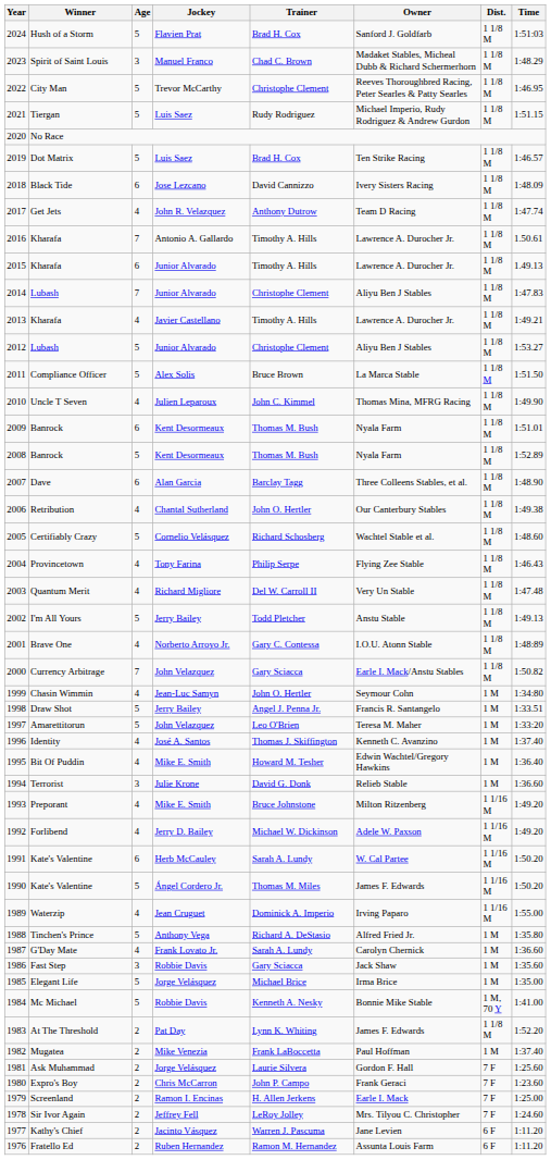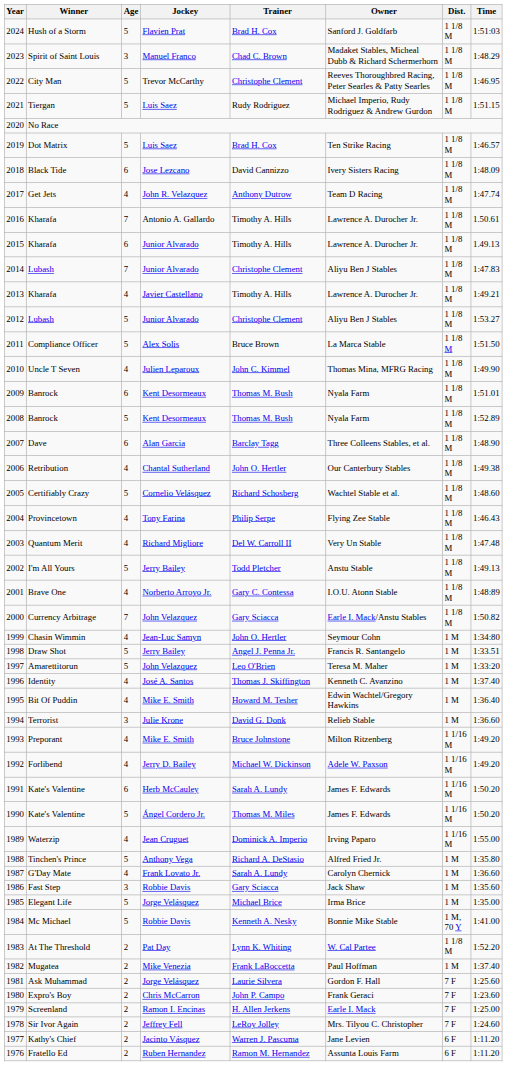 <table class="wikitable sortable" style="font-size:90%">
 <tr>
 <th width="10px">Year<br></th>
 <th width="150px">Winner<br></th>
 <th width="15px">Age<br></th>
 <th width="140px">Jockey<br></th>
 <th width="150px">Trainer<br></th>
 <th width="185px">Owner<br></th>
 <th width="40px">Dist.</th>
 <th>Time<br></th>
 </tr>
 <tr>
 <td>2024</td>
 <td>Hush of a Storm</td>
 <td>5</td>
 <td><a href='#'>Flavien Prat</a></td>
 <td><a href='#'>Brad H. Cox</a></td>
 <td>Sanford J. Goldfarb</td>
 <td>1 1/8 M</td>
 <td>1:51:03</td>
 </tr>
 <tr>
 <td>2023</td>
 <td>Spirit of Saint Louis</td>
 <td>3</td>
 <td><a href='#'>Manuel Franco</a></td>
 <td><a href='#'>Chad C. Brown</a></td>
 <td>Madaket Stables, Micheal Dubb & Richard Schermerhorn</td>
 <td>1 1/8 M</td>
 <td>1:48.29</td>
 </tr>
 <tr>
 <td>2022</td>
 <td>City Man</td>
 <td>5</td>
 <td>Trevor McCarthy</td>
 <td><a href='#'>Christophe Clement</a></td>
 <td>Reeves Thoroughbred Racing, Peter Searles & Patty Searles</td>
 <td>1 1/8 M</td>
 <td>1:46.95</td>
 </tr>
 <tr>
 <td>2021</td>
 <td>Tiergan</td>
 <td>5</td>
 <td><a href='#'>Luis Saez</a></td>
 <td>Rudy Rodriguez</td>
 <td>Michael Imperio, Rudy Rodriguez & Andrew Gurdon</td>
 <td>1 1/8 M</td>
 <td>1:51.15</td>
 </tr>
 <tr>
 <td>2020</td>
 <td colspan="7">No Race</td>
 </tr>
 <tr>
 <td>2019</td>
 <td>Dot Matrix</td>
 <td>5</td>
 <td><a href='#'>Luis Saez</a></td>
 <td><a href='#'>Brad H. Cox</a></td>
 <td>Ten Strike Racing</td>
 <td>1 1/8 M</td>
 <td>1:46.57</td>
 </tr>
 <tr>
 <td>2018</td>
 <td>Black Tide</td>
 <td>6</td>
 <td><a href='#'>Jose Lezcano</a></td>
 <td>David Cannizzo</td>
 <td>Ivery Sisters Racing</td>
 <td>1 1/8 M</td>
 <td>1:48.09</td>
 </tr>
 <tr>
 <td>2017</td>
 <td>Get Jets</td>
 <td>4</td>
 <td><a href='#'>John R. Velazquez</a></td>
 <td><a href='#'>Anthony Dutrow</a></td>
 <td>Team D Racing</td>
 <td>1 1/8 M</td>
 <td>1:47.74</td>
 </tr>
 <tr>
 <td>2016</td>
 <td>Kharafa</td>
 <td>7</td>
 <td>Antonio A. Gallardo</td>
 <td>Timothy A. Hills</td>
 <td>Lawrence A. Durocher Jr.</td>
 <td>1 1/8 M</td>
 <td>1.50.61</td>
 </tr>
 <tr>
 <td>2015</td>
 <td>Kharafa</td>
 <td>6</td>
 <td><a href='#'>Junior Alvarado</a></td>
 <td>Timothy A. Hills</td>
 <td>Lawrence A. Durocher Jr.</td>
 <td>1 1/8 M</td>
 <td>1.49.13</td>
 </tr>
 <tr>
 <td>2014</td>
 <td><a href='#'>Lubash</a></td>
 <td>7</td>
 <td><a href='#'>Junior Alvarado</a></td>
 <td><a href='#'>Christophe Clement</a></td>
 <td>Aliyu Ben J Stables</td>
 <td>1 1/8 M</td>
 <td>1:47.83</td>
 </tr>
 <tr>
 <td>2013</td>
 <td>Kharafa</td>
 <td>4</td>
 <td><a href='#'>Javier Castellano</a></td>
 <td>Timothy A. Hills</td>
 <td>Lawrence A. Durocher Jr.</td>
 <td>1 1/8 M</td>
 <td>1:49.21</td>
 </tr>
 <tr>
 <td>2012</td>
 <td><a href='#'>Lubash</a></td>
 <td>5</td>
 <td><a href='#'>Junior Alvarado</a></td>
 <td><a href='#'>Christophe Clement</a></td>
 <td>Aliyu Ben J Stables</td>
 <td>1 1/8 M</td>
 <td>1:53.27</td>
 </tr>
 <tr>
 <td>2011</td>
 <td>Compliance Officer</td>
 <td>5</td>
 <td><a href='#'>Alex Solis</a></td>
 <td>Bruce Brown</td>
 <td>La Marca Stable</td>
 <td>1 1/8 <a href='#'>M</a></td>
 <td>1:51.50</td>
 </tr>
 <tr>
 <td>2010</td>
 <td>Uncle T Seven</td>
 <td>4</td>
 <td><a href='#'>Julien Leparoux</a></td>
 <td><a href='#'>John C. Kimmel</a></td>
 <td>Thomas Mina, MFRG Racing</td>
 <td>1 1/8 M</td>
 <td>1:49.90</td>
 </tr>
 <tr>
 <td>2009</td>
 <td>Banrock</td>
 <td>6</td>
 <td><a href='#'>Kent Desormeaux</a></td>
 <td><a href='#'>Thomas M. Bush</a></td>
 <td>Nyala Farm</td>
 <td>1 1/8 M</td>
 <td>1:51.01</td>
 </tr>
 <tr>
 <td>2008</td>
 <td>Banrock</td>
 <td>5</td>
 <td><a href='#'>Kent Desormeaux</a></td>
 <td><a href='#'>Thomas M. Bush</a></td>
 <td>Nyala Farm</td>
 <td>1 1/8 M</td>
 <td>1:52.89</td>
 </tr>
 <tr>
 <td>2007</td>
 <td>Dave</td>
 <td>6</td>
 <td><a href='#'>Alan Garcia</a></td>
 <td><a href='#'>Barclay Tagg</a></td>
 <td>Three Colleens Stables, et al.</td>
 <td>1 1/8 M</td>
 <td>1:48.90</td>
 </tr>
 <tr>
 <td>2006</td>
 <td>Retribution</td>
 <td>4</td>
 <td><a href='#'>Chantal Sutherland</a></td>
 <td><a href='#'>John O. Hertler</a></td>
 <td>Our Canterbury Stables</td>
 <td>1 1/8 M</td>
 <td>1:49.38</td>
 </tr>
 <tr>
 <td>2005</td>
 <td>Certifiably Crazy</td>
 <td>5</td>
 <td><a href='#'>Cornelio Velásquez</a></td>
 <td><a href='#'>Richard Schosberg</a></td>
 <td>Wachtel Stable et al.</td>
 <td>1 1/8 M</td>
 <td>1:48.60</td>
 </tr>
 <tr>
 <td>2004</td>
 <td>Provincetown</td>
 <td>4</td>
 <td><a href='#'>Tony Farina</a></td>
 <td><a href='#'>Philip Serpe</a></td>
 <td>Flying Zee Stable</td>
 <td>1 1/8 M</td>
 <td>1:46.43</td>
 </tr>
 <tr>
 <td>2003</td>
 <td>Quantum Merit</td>
 <td>4</td>
 <td><a href='#'>Richard Migliore</a></td>
 <td><a href='#'>Del W. Carroll II</a></td>
 <td>Very Un Stable</td>
 <td>1 1/8 M</td>
 <td>1:47.48</td>
 </tr>
 <tr>
 <td>2002</td>
 <td>I'm All Yours</td>
 <td>5</td>
 <td><a href='#'>Jerry Bailey</a></td>
 <td><a href='#'>Todd Pletcher</a></td>
 <td>Anstu Stable</td>
 <td>1 1/8 M</td>
 <td>1:49.13</td>
 </tr>
 <tr>
 <td>2001</td>
 <td>Brave One</td>
 <td>4</td>
 <td><a href='#'>Norberto Arroyo Jr.</a></td>
 <td><a href='#'>Gary C. Contessa</a></td>
 <td>I.O.U. Atonn Stable</td>
 <td>1 1/8 M</td>
 <td>1:48:89</td>
 </tr>
 <tr>
 <td>2000</td>
 <td>Currency Arbitrage</td>
 <td>7</td>
 <td><a href='#'>John Velazquez</a></td>
 <td><a href='#'>Gary Sciacca</a></td>
 <td><a href='#'>Earle I. Mack</a>/Anstu Stables</td>
 <td>1 1/8 M</td>
 <td>1:50.82</td>
 </tr>
 <tr>
 <td>1999</td>
 <td>Chasin Wimmin</td>
 <td>4</td>
 <td><a href='#'>Jean-Luc Samyn</a></td>
 <td><a href='#'>John O. Hertler</a></td>
 <td>Seymour Cohn</td>
 <td>1 M</td>
 <td>1:34:80</td>
 </tr>
 <tr>
 <td>1998</td>
 <td>Draw Shot</td>
 <td>5</td>
 <td><a href='#'>Jerry Bailey</a></td>
 <td><a href='#'>Angel J. Penna Jr.</a></td>
 <td>Francis R. Santangelo</td>
 <td>1 M</td>
 <td>1:33.51</td>
 </tr>
 <tr>
 <td>1997</td>
 <td>Amarettitorun</td>
 <td>5</td>
 <td><a href='#'>John Velazquez</a></td>
 <td><a href='#'>Leo O'Brien</a></td>
 <td>Teresa M. Maher</td>
 <td>1 M</td>
 <td>1:33:20</td>
 </tr>
 <tr>
 <td>1996</td>
 <td>Identity</td>
 <td>4</td>
 <td><a href='#'>José A. Santos</a></td>
 <td><a href='#'>Thomas J. Skiffington</a></td>
 <td>Kenneth C. Avanzino</td>
 <td>1 M</td>
 <td>1:37.40</td>
 </tr>
 <tr>
 <td>1995</td>
 <td>Bit Of Puddin</td>
 <td>4</td>
 <td><a href='#'>Mike E. Smith</a></td>
 <td><a href='#'>Howard M. Tesher</a></td>
 <td>Edwin Wachtel/Gregory Hawkins</td>
 <td>1 M</td>
 <td>1:36.40</td>
 </tr>
 <tr>
 <td>1994</td>
 <td>Terrorist</td>
 <td>3</td>
 <td><a href='#'>Julie Krone</a></td>
 <td><a href='#'>David G. Donk</a></td>
 <td>Relieb Stable</td>
 <td>1 M</td>
 <td>1:36.60</td>
 </tr>
 <tr>
 <td>1993</td>
 <td>Preporant</td>
 <td>4</td>
 <td><a href='#'>Mike E. Smith</a></td>
 <td><a href='#'>Bruce Johnstone</a></td>
 <td>Milton Ritzenberg</td>
 <td>1 1/16 M</td>
 <td>1:49.20</td>
 </tr>
 <tr>
 <td>1992</td>
 <td>Forlibend</td>
 <td>4</td>
 <td><a href='#'>Jerry D. Bailey</a></td>
 <td><a href='#'>Michael W. Dickinson</a></td>
 <td><a href='#'>Adele W. Paxson</a></td>
 <td>1 1/16 M</td>
 <td>1:49.20</td>
 </tr>
 <tr>
 <td>1991</td>
 <td>Kate's Valentine</td>
 <td>6</td>
 <td><a href='#'>Herb McCauley</a></td>
 <td><a href='#'>Sarah A. Lundy</a></td>
-<td><a href='#'>W. Cal Partee</a></td>
+<td>James F. Edwards</td>
 <td>1 1/16 M</td>
 <td>1:50.20</td>
 </tr>
 <tr>
 <td>1990</td>
 <td>Kate's Valentine</td>
 <td>5</td>
 <td><a href='#'>Ángel Cordero Jr.</a></td>
 <td><a href='#'>Thomas M. Miles</a></td>
 <td>James F. Edwards</td>
 <td>1 1/16 M</td>
 <td>1:50.20</td>
 </tr>
 <tr>
 <td>1989</td>
 <td>Waterzip</td>
 <td>4</td>
 <td><a href='#'>Jean Cruguet</a></td>
 <td><a href='#'>Dominick A. Imperio</a></td>
 <td>Irving Paparo</td>
 <td>1 1/16 M</td>
 <td>1:55.00</td>
 </tr>
 <tr>
 <td>1988</td>
 <td>Tinchen's Prince</td>
 <td>5</td>
 <td><a href='#'>Anthony Vega</a></td>
 <td><a href='#'>Richard A. DeStasio</a></td>
 <td>Alfred Fried Jr.</td>
 <td>1 M</td>
 <td>1:35.80</td>
 </tr>
 <tr>
 <td>1987</td>
 <td>G'Day Mate</td>
 <td>4</td>
 <td><a href='#'>Frank Lovato Jr.</a></td>
 <td><a href='#'>Sarah A. Lundy</a></td>
 <td>Carolyn Chernick</td>
 <td>1 M</td>
 <td>1:36.60</td>
 </tr>
 <tr>
 <td>1986</td>
 <td>Fast Step</td>
 <td>3</td>
 <td><a href='#'>Robbie Davis</a></td>
 <td><a href='#'>Gary Sciacca</a></td>
 <td>Jack Shaw</td>
 <td>1 M</td>
 <td>1:35.60</td>
 </tr>
 <tr>
 <td>1985</td>
 <td>Elegant Life</td>
 <td>5</td>
 <td><a href='#'>Jorge Velásquez</a></td>
 <td><a href='#'>Michael Brice</a></td>
 <td>Irma Brice</td>
 <td>1 M</td>
 <td>1:35.00</td>
 </tr>
 <tr>
 <td>1984</td>
 <td>Mc Michael</td>
 <td>5</td>
 <td><a href='#'>Robbie Davis</a></td>
 <td><a href='#'>Kenneth A. Nesky</a></td>
 <td>Bonnie Mike Stable</td>
 <td>1 M, 70 <a href='#'>Y</a></td>
 <td>1:41.00</td>
 </tr>
 <tr>
 <td>1983</td>
 <td>At The Threshold</td>
 <td>2</td>
 <td><a href='#'>Pat Day</a></td>
 <td><a href='#'>Lynn K. Whiting</a></td>
-<td>James F. Edwards</td>
+<td><a href='#'>W. Cal Partee</a></td>
 <td>1 1/8 M</td>
 <td>1:52.20</td>
 </tr>
 <tr>
 <td>1982</td>
 <td>Mugatea</td>
 <td>2</td>
 <td><a href='#'>Mike Venezia</a></td>
 <td><a href='#'>Frank LaBoccetta</a></td>
 <td>Paul Hoffman</td>
 <td>1 M</td>
 <td>1:37.40</td>
 </tr>
 <tr>
 <td>1981</td>
 <td>Ask Muhammad</td>
 <td>2</td>
 <td><a href='#'>Jorge Velásquez</a></td>
 <td><a href='#'>Laurie Silvera</a></td>
 <td>Gordon F. Hall</td>
 <td>7 F</td>
 <td>1:25.60</td>
 </tr>
 <tr>
 <td>1980</td>
 <td>Expro's Boy</td>
 <td>2</td>
 <td><a href='#'>Chris McCarron</a></td>
 <td><a href='#'>John P. Campo</a></td>
 <td>Frank Geraci</td>
 <td>7 F</td>
 <td>1:23.60</td>
 </tr>
 <tr>
 <td>1979</td>
 <td>Screenland</td>
 <td>2</td>
 <td><a href='#'>Ramon I. Encinas</a></td>
 <td><a href='#'>H. Allen Jerkens</a></td>
 <td><a href='#'>Earle I. Mack</a></td>
 <td>7 F</td>
 <td>1:25.00</td>
 </tr>
 <tr>
 <td>1978</td>
 <td>Sir Ivor Again</td>
 <td>2</td>
 <td><a href='#'>Jeffrey Fell</a></td>
 <td><a href='#'>LeRoy Jolley</a></td>
 <td>Mrs. Tilyou C. Christopher</td>
 <td>7 F</td>
 <td>1:24.60</td>
 </tr>
 <tr>
 <td>1977</td>
 <td>Kathy's Chief</td>
 <td>2</td>
 <td><a href='#'>Jacinto Vásquez</a></td>
 <td><a href='#'>Warren J. Pascuma</a></td>
 <td>Jane Levien</td>
 <td>6 F</td>
 <td>1:11.20</td>
 </tr>
 <tr>
 <td>1976</td>
 <td>Fratello Ed</td>
 <td>2</td>
 <td><a href='#'>Ruben Hernandez</a></td>
 <td><a href='#'>Ramon M. Hernandez</a></td>
 <td>Assunta Louis Farm</td>
 <td>6 F</td>
 <td>1:11.20</td>
 </tr>
 </table>
